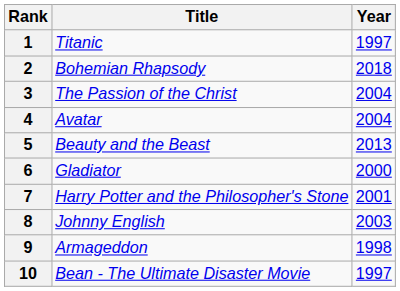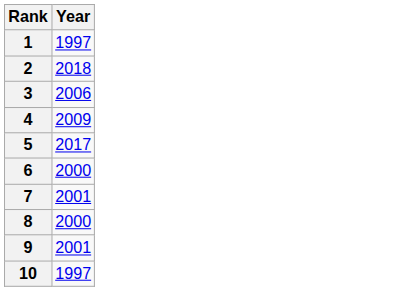 <table class="wikitable sortable">
 <tr>
 <th>Rank</th>
-<th>Title</th>
 <th>Year</th>
 </tr>
 <tr>
 <th>1</th>
-<td><em><a href='#'>Titanic</a></em></td>
 <td><a href='#'>1997</a></td>
 </tr>
 <tr>
 <th>2</th>
-<td><em><a href='#'>Bohemian Rhapsody</a></em></td>
 <td><a href='#'>2018</a></td>
 </tr>
 <tr>
 <th>3</th>
-<td><em><a href='#'>The Passion of the Christ</a></em></td>
-<td><a href='#'>2004</a></td>
+<td><a href='#'>2006</a></td>
 </tr>
 <tr>
 <th>4</th>
-<td><em><a href='#'>Avatar</a></em></td>
-<td><a href='#'>2004</a></td>
+<td><a href='#'>2009</a></td>
 </tr>
 <tr>
 <th>5</th>
-<td><em><a href='#'>Beauty and the Beast</a></em></td>
-<td><a href='#'>2013</a></td>
+<td><a href='#'>2017</a></td>
 </tr>
 <tr>
 <th>6</th>
-<td><em><a href='#'>Gladiator</a></em></td>
 <td><a href='#'>2000</a></td>
 </tr>
 <tr>
 <th>7</th>
-<td><em><a href='#'>Harry Potter and the Philosopher's Stone</a></em></td>
 <td><a href='#'>2001</a></td>
 </tr>
 <tr>
 <th>8</th>
-<td><em><a href='#'>Johnny English</a></em></td>
-<td><a href='#'>2003</a></td>
+<td><a href='#'>2000</a></td>
 </tr>
 <tr>
 <th>9</th>
-<td><em><a href='#'>Armageddon</a></em></td>
-<td><a href='#'>1998</a></td>
+<td><a href='#'>2001</a></td>
 </tr>
 <tr>
 <th>10</th>
-<td><em><a href='#'>Bean - The Ultimate Disaster Movie</a></em></td>
 <td><a href='#'>1997</a></td>
 </tr>
 </table>
